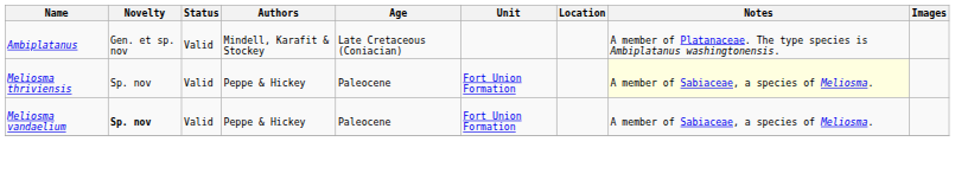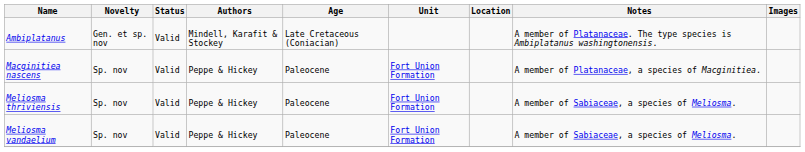 <table class="wikitable sortable" align="center" width="100%">
 <tr>
 <th>Name</th>
 <th>Novelty</th>
 <th>Status</th>
 <th>Authors</th>
 <th>Age</th>
 <th>Unit</th>
 <th>Location</th>
 <th>Notes</th>
 <th>Images</th>
 </tr>
 <tr>
 <td><br><em><a href='#'>Ambiplatanus</a></em></td>
 <td><br>Gen. et sp. nov</td>
 <td><br>Valid</td>
 <td><br>Mindell, Karafit & Stockey</td>
 <td><br>Late Cretaceous (Coniacian)</td>
 <td></td>
 <td><br></td>
 <td><br>A member of <a href='#'>Platanaceae</a>. The type species is <em>Ambiplatanus washingtonensis</em>.</td>
 <td></td>
 </tr>
 <tr>
+<td><br><em><a href='#'>Macginitiea nascens</a></em></td>
+<td><br>Sp. nov</td>
+<td><br>Valid</td>
+<td><br>Peppe & Hickey</td>
+<td><br>Paleocene</td>
+<td><br><a href='#'>Fort Union Formation</a></td>
+<td><br></td>
+<td><br>A member of <a href='#'>Platanaceae</a>, a species of <em>Macginitiea</em>.</td>
+<td></td>
+</tr>
+<tr>
 <td><br><em><a href='#'>Meliosma thriviensis</a></em></td>
 <td><br>Sp. nov</td>
 <td><br>Valid</td>
 <td><br>Peppe & Hickey</td>
 <td><br>Paleocene</td>
 <td><br><a href='#'>Fort Union Formation</a></td>
 <td><br></td>
-<td style="background: lightyellow;"><br>A member of <a href='#'>Sabiaceae</a>, a species of <em><a href='#'>Meliosma</a></em>.</td>
+<td><br>A member of <a href='#'>Sabiaceae</a>, a species of <em><a href='#'>Meliosma</a></em>.</td>
 <td></td>
 </tr>
 <tr>
 <td><br><em><a href='#'>Meliosma vandaelium</a></em></td>
-<td><strong><br>Sp. nov</strong></td>
+<td><br>Sp. nov</td>
 <td><br>Valid</td>
 <td><br>Peppe & Hickey</td>
 <td><br>Paleocene</td>
 <td><br><a href='#'>Fort Union Formation</a></td>
 <td><br></td>
 <td><br>A member of <a href='#'>Sabiaceae</a>, a species of <em><a href='#'>Meliosma</a></em>.</td>
 <td></td>
 </tr>
 <tr>
 </tr>
 </table>
